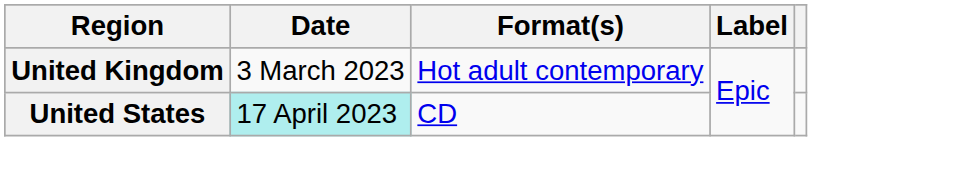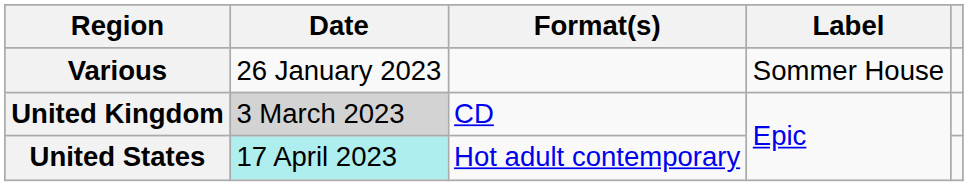 <table class="wikitable sortable plainrowheaders">
 <tr>
 <th scope="col">Region</th>
 <th scope="col">Date</th>
 <th scope="col">Format(s)</th>
 <th scope="col">Label</th>
 <th scope="col"></th>
 </tr>
 <tr>
+<th scope="row">Various</th>
+<td>26 January 2023</td>
+<td></td>
+<td>Sommer House</td>
+<td style="text-align:center;"></td>
+</tr>
+<tr>
 <th scope="row">United Kingdom</th>
-<td>3 March 2023</td>
-<td><a href='#'>Hot adult contemporary</a></td>
+<td style="background: lightgrey;">3 March 2023</td>
+<td><a href='#'>CD</a></td>
 <td rowspan="2"><a href='#'>Epic</a></td>
 <td style="text-align:center;"></td>
 </tr>
 <tr>
 <th scope="row">United States</th>
 <td style="background: paleturquoise;">17 April 2023</td>
-<td><a href='#'>CD</a></td>
+<td><a href='#'>Hot adult contemporary</a></td>
 <td style="text-align:center;"></td>
 </tr>
 </table>
